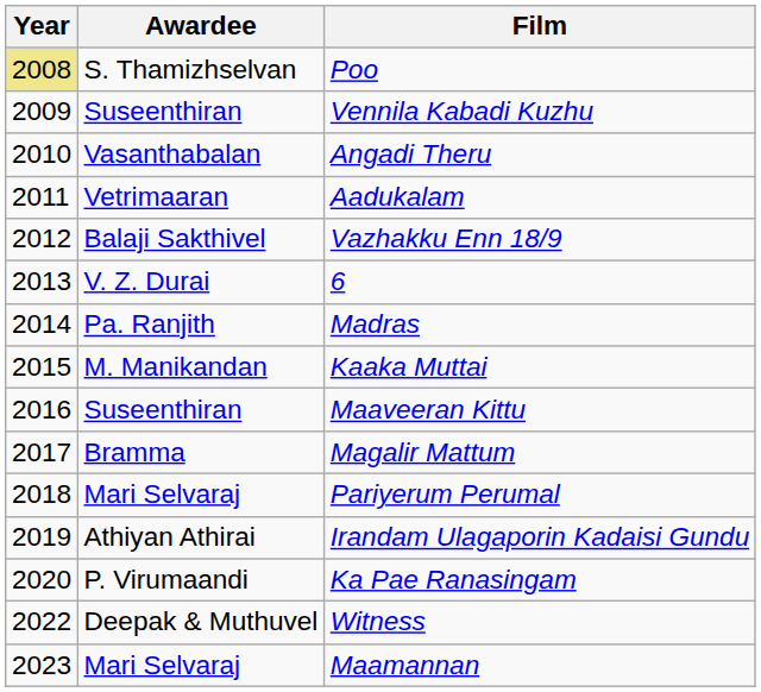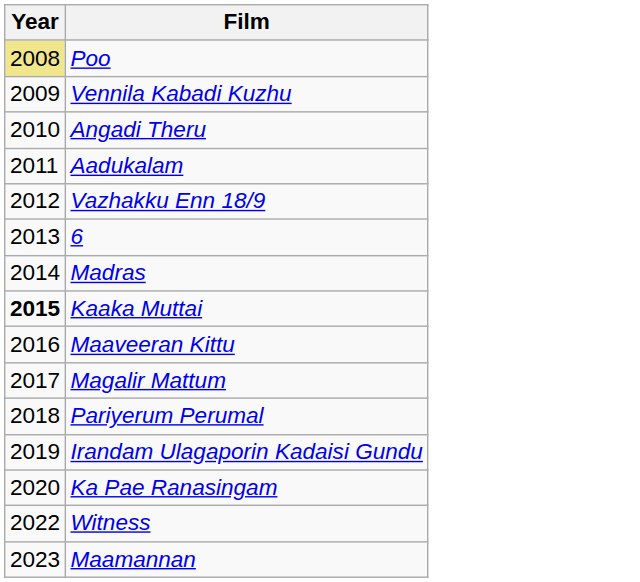 <table class="wikitable">
 <tr>
 <th>Year</th>
-<th>Awardee</th>
 <th>Film</th>
 </tr>
 <tr>
 <td style="background: khaki;">2008</td>
-<td>S. Thamizhselvan</td>
 <td><em><a href='#'>Poo</a></em></td>
 </tr>
 <tr>
 <td>2009</td>
-<td><a href='#'>Suseenthiran</a></td>
 <td><em><a href='#'>Vennila Kabadi Kuzhu</a></em></td>
 </tr>
 <tr>
 <td>2010</td>
-<td><a href='#'>Vasanthabalan</a></td>
 <td><em><a href='#'>Angadi Theru</a></em></td>
 </tr>
 <tr>
 <td>2011</td>
-<td><a href='#'>Vetrimaaran</a></td>
 <td><em><a href='#'>Aadukalam</a></em></td>
 </tr>
 <tr>
 <td>2012</td>
-<td><a href='#'>Balaji Sakthivel</a></td>
 <td><em><a href='#'>Vazhakku Enn 18/9</a></em></td>
 </tr>
 <tr>
 <td>2013</td>
-<td><a href='#'>V. Z. Durai</a></td>
 <td><em><a href='#'>6</a></em></td>
 </tr>
 <tr>
 <td>2014</td>
-<td><a href='#'>Pa. Ranjith</a></td>
 <td><em><a href='#'>Madras</a></em></td>
 </tr>
 <tr>
-<td>2015</td>
-<td><a href='#'>M. Manikandan</a></td>
+<td><strong>2015</strong></td>
 <td><em><a href='#'>Kaaka Muttai</a></em></td>
 </tr>
 <tr>
 <td>2016</td>
-<td><a href='#'>Suseenthiran</a></td>
 <td><em><a href='#'>Maaveeran Kittu</a></em></td>
 </tr>
 <tr>
 <td>2017</td>
-<td><a href='#'>Bramma</a></td>
 <td><em><a href='#'>Magalir Mattum</a></em></td>
 </tr>
 <tr>
 <td>2018</td>
-<td><a href='#'>Mari Selvaraj</a></td>
 <td><em><a href='#'>Pariyerum Perumal</a></em></td>
 </tr>
 <tr>
 <td>2019</td>
-<td>Athiyan Athirai</td>
 <td><em><a href='#'>Irandam Ulagaporin Kadaisi Gundu</a></em></td>
 </tr>
 <tr>
 <td>2020</td>
-<td>P. Virumaandi</td>
 <td><em><a href='#'>Ka Pae Ranasingam</a></em></td>
 </tr>
 <tr>
 <td>2022</td>
-<td>Deepak & Muthuvel</td>
 <td><em><a href='#'>Witness</a></em></td>
 </tr>
 <tr>
 <td>2023</td>
-<td><a href='#'>Mari Selvaraj</a></td>
 <td><em><a href='#'>Maamannan</a></em></td>
 </tr>
 </table>
